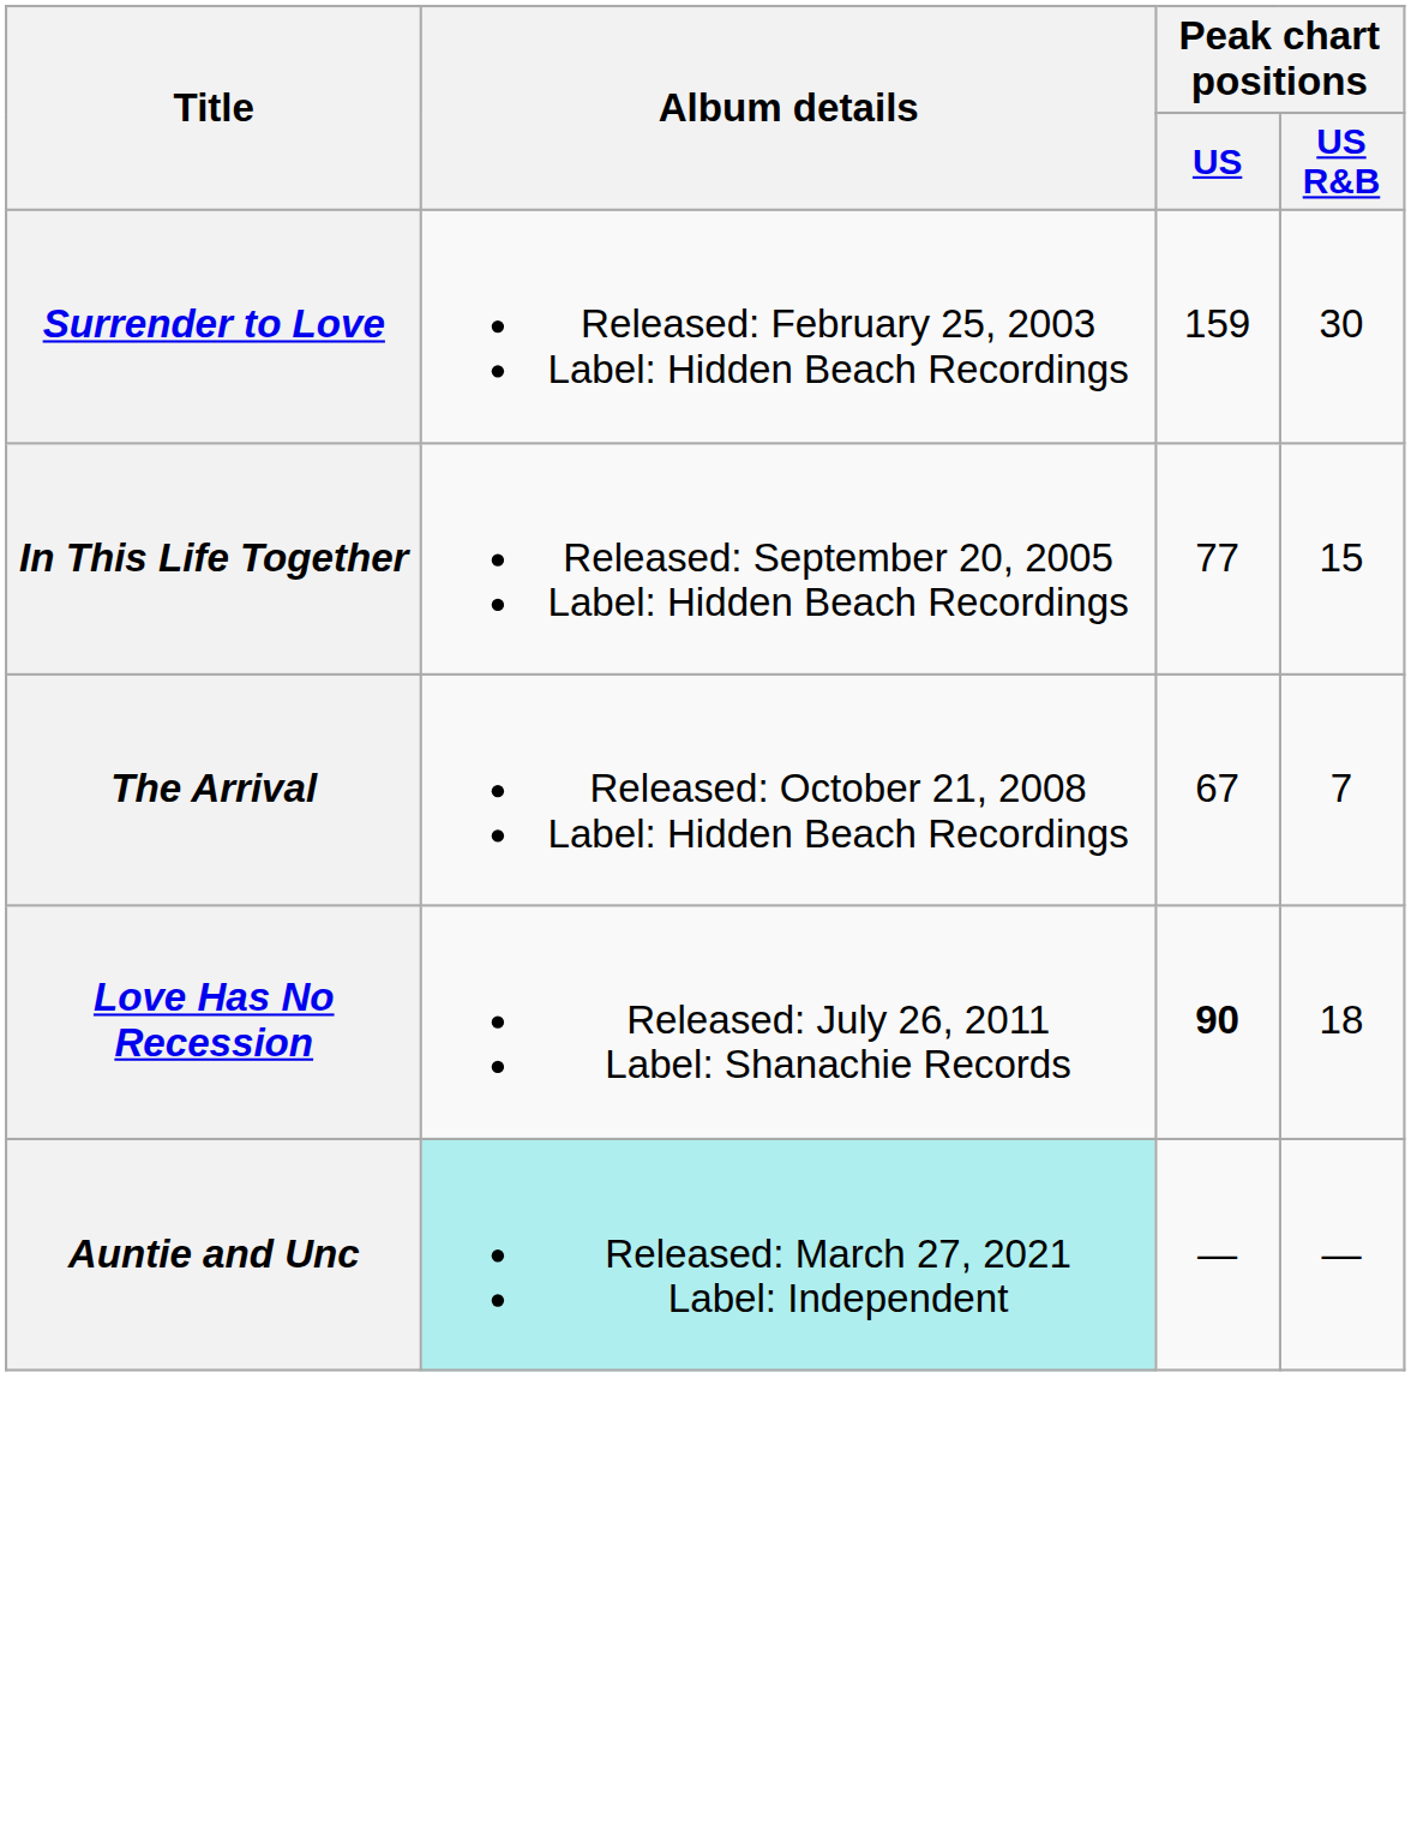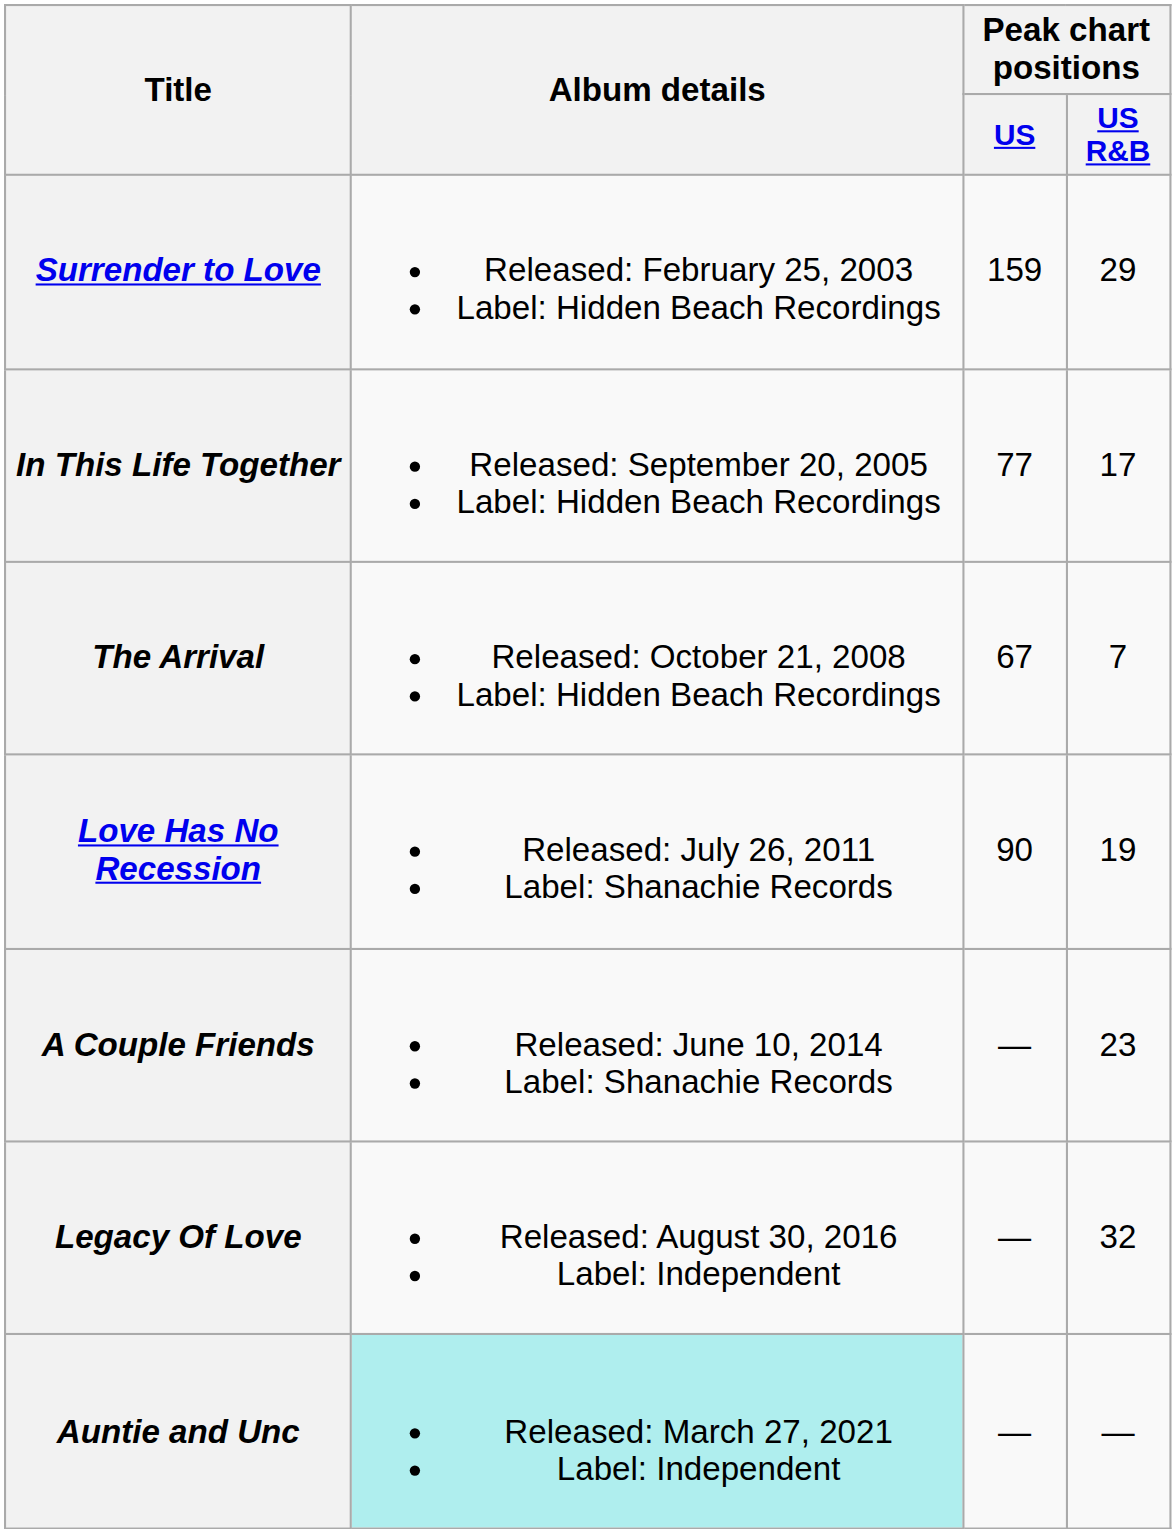 <table class="wikitable plainrowheaders" style="text-align:center;">
 <tr>
 <th scope="col" rowspan="2" style="width:10em;">Title</th>
 <th scope="col" rowspan="2" style="width:18em;">Album details</th>
 <th scope="col" colspan="2">Peak chart positions</th>
 </tr>
 <tr>
 <th scope="col" style="width:3em;font-size:90%;"><a href='#'>US</a></th>
 <th scope="col" style="width:3em;font-size:90%;"><a href='#'>US<br>R&B</a></th>
 </tr>
 <tr>
 <th scope="row"><em><a href='#'>Surrender to Love</a></em></th>
 <td><br><ul><li>Released: February 25, 2003</li><li>Label: Hidden Beach Recordings</li></ul></td>
 <td>159</td>
-<td>30</td>
+<td>29</td>
 </tr>
 <tr>
 <th scope="row"><em>In This Life Together</em></th>
 <td><br><ul><li>Released: September 20, 2005</li><li>Label: Hidden Beach Recordings</li></ul></td>
 <td>77</td>
-<td>15</td>
+<td>17</td>
 </tr>
 <tr>
 <th scope="row"><em>The Arrival</em></th>
 <td><br><ul><li>Released: October 21, 2008</li><li>Label: Hidden Beach Recordings</li></ul></td>
 <td>67</td>
 <td>7</td>
 </tr>
 <tr>
 <th scope="row"><em><a href='#'>Love Has No Recession</a></em></th>
 <td><br><ul><li>Released: July 26, 2011</li><li>Label: Shanachie Records</li></ul></td>
-<td><strong>90</strong></td>
-<td>18</td>
+<td>90</td>
+<td>19</td>
+</tr>
+<tr>
+<th scope="row"><em>A Couple Friends</em></th>
+<td><br><ul><li>Released: June 10, 2014</li><li>Label: Shanachie Records</li></ul></td>
+<td>—</td>
+<td>23</td>
+</tr>
+<tr>
+<th scope="row"><em>Legacy Of Love</em></th>
+<td><br><ul><li>Released: August 30, 2016</li><li>Label: Independent</li></ul></td>
+<td>—</td>
+<td>32</td>
 </tr>
 <tr>
 <th scope="row"><em>Auntie and Unc</em></th>
 <td style="background: paleturquoise;"><br><ul><li>Released: March 27, 2021</li><li>Label: Independent</li></ul></td>
 <td>—</td>
 <td>—</td>
 </tr>
 </table>
